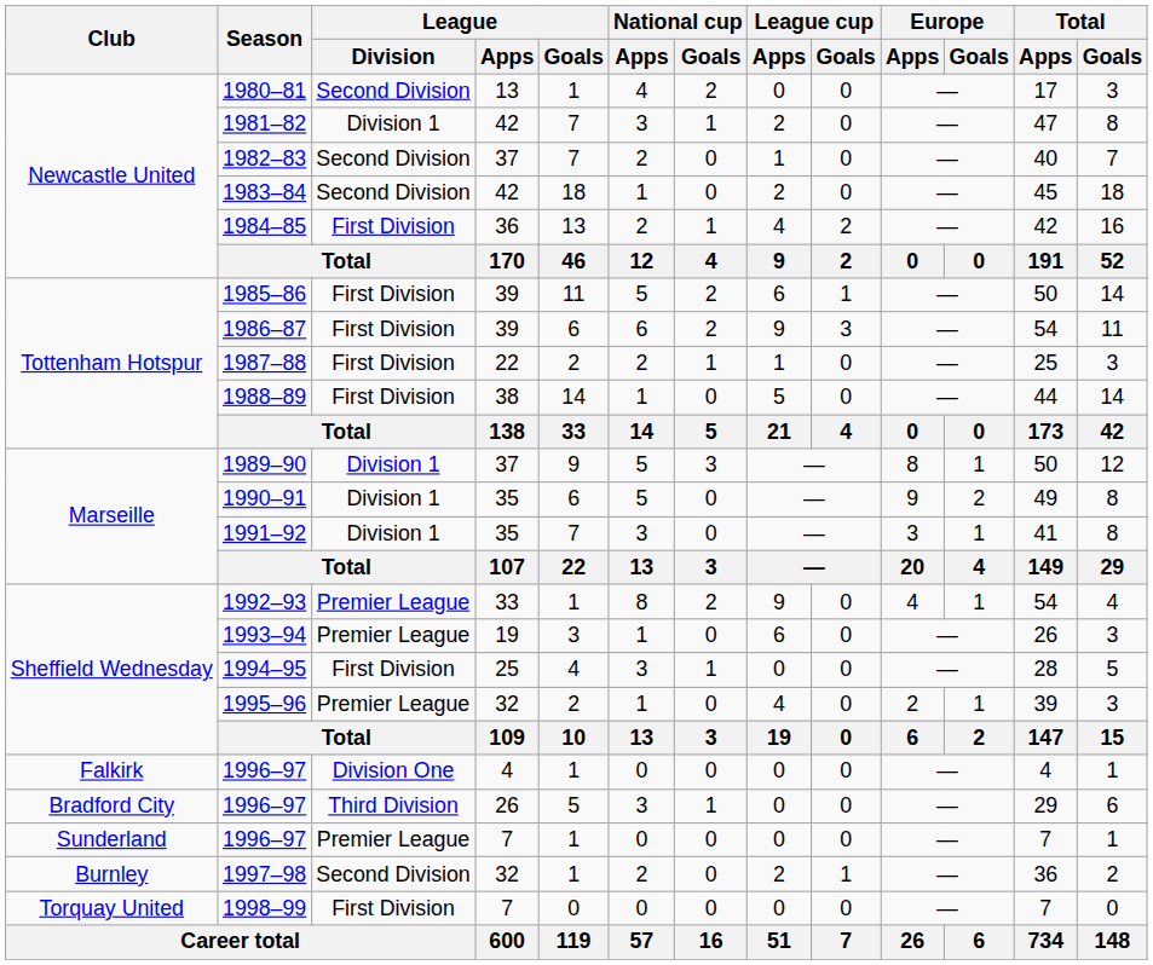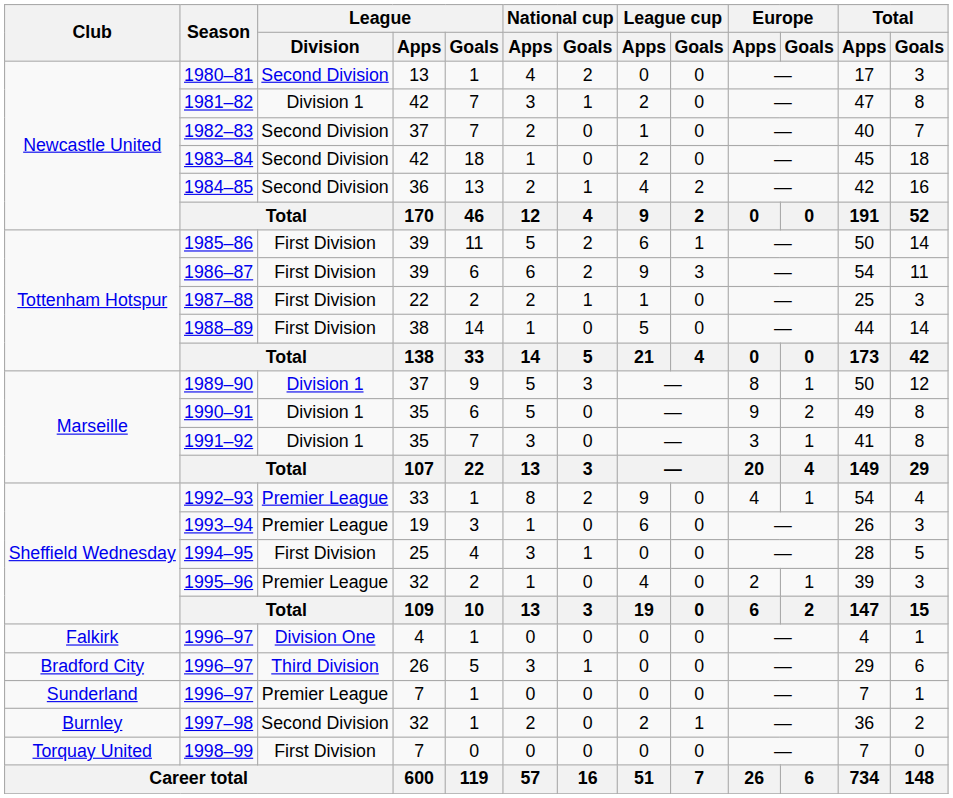 <table class="wikitable" style="text-align:center">
 <tr>
 <th rowspan="2">Club</th>
 <th rowspan="2">Season</th>
 <th colspan="3">League</th>
 <th colspan="2">National cup</th>
 <th colspan="2">League cup</th>
 <th colspan="2">Europe</th>
 <th colspan="2">Total</th>
 </tr>
 <tr>
 <th>Division</th>
 <th>Apps</th>
 <th>Goals</th>
 <th>Apps</th>
 <th>Goals</th>
 <th>Apps</th>
 <th>Goals</th>
 <th>Apps</th>
 <th>Goals</th>
 <th>Apps</th>
 <th>Goals</th>
 </tr>
 <tr>
 <td rowspan="6"><a href='#'>Newcastle United</a></td>
 <td><a href='#'>1980–81</a></td>
 <td><a href='#'>Second Division</a></td>
 <td>13</td>
 <td>1</td>
 <td>4</td>
 <td>2</td>
 <td>0</td>
 <td>0</td>
 <td colspan="2">—</td>
 <td>17</td>
 <td>3</td>
 </tr>
 <tr>
 <td><a href='#'>1981–82</a></td>
 <td>Division 1</td>
 <td>42</td>
 <td>7</td>
 <td>3</td>
 <td>1</td>
 <td>2</td>
 <td>0</td>
 <td colspan="2">—</td>
 <td>47</td>
 <td>8</td>
 </tr>
 <tr>
 <td><a href='#'>1982–83</a></td>
 <td>Second Division</td>
 <td>37</td>
 <td>7</td>
 <td>2</td>
 <td>0</td>
 <td>1</td>
 <td>0</td>
 <td colspan="2">—</td>
 <td>40</td>
 <td>7</td>
 </tr>
 <tr>
 <td><a href='#'>1983–84</a></td>
 <td>Second Division</td>
 <td>42</td>
 <td>18</td>
 <td>1</td>
 <td>0</td>
 <td>2</td>
 <td>0</td>
 <td colspan="2">—</td>
 <td>45</td>
 <td>18</td>
 </tr>
 <tr>
 <td><a href='#'>1984–85</a></td>
-<td><a href='#'>First Division</a></td>
+<td>Second Division</td>
 <td>36</td>
 <td>13</td>
 <td>2</td>
 <td>1</td>
 <td>4</td>
 <td>2</td>
 <td colspan="2">—</td>
 <td>42</td>
 <td>16</td>
 </tr>
 <tr>
 <th colspan="2">Total</th>
 <th>170</th>
 <th>46</th>
 <th>12</th>
 <th>4</th>
 <th>9</th>
 <th>2</th>
 <th>0</th>
 <th>0</th>
 <th>191</th>
 <th>52</th>
 </tr>
 <tr>
 <td rowspan="5"><a href='#'>Tottenham Hotspur</a></td>
 <td><a href='#'>1985–86</a></td>
 <td>First Division</td>
 <td>39</td>
 <td>11</td>
 <td>5</td>
 <td>2</td>
 <td>6</td>
 <td>1</td>
 <td colspan="2">—</td>
 <td>50</td>
 <td>14</td>
 </tr>
 <tr>
 <td><a href='#'>1986–87</a></td>
 <td>First Division</td>
 <td>39</td>
 <td>6</td>
 <td>6</td>
 <td>2</td>
 <td>9</td>
 <td>3</td>
 <td colspan="2">—</td>
 <td>54</td>
 <td>11</td>
 </tr>
 <tr>
 <td><a href='#'>1987–88</a></td>
 <td>First Division</td>
 <td>22</td>
 <td>2</td>
 <td>2</td>
 <td>1</td>
 <td>1</td>
 <td>0</td>
 <td colspan="2">—</td>
 <td>25</td>
 <td>3</td>
 </tr>
 <tr>
 <td><a href='#'>1988–89</a></td>
 <td>First Division</td>
 <td>38</td>
 <td>14</td>
 <td>1</td>
 <td>0</td>
 <td>5</td>
 <td>0</td>
 <td colspan="2">—</td>
 <td>44</td>
 <td>14</td>
 </tr>
 <tr>
 <th colspan="2">Total</th>
 <th>138</th>
 <th>33</th>
 <th>14</th>
 <th>5</th>
 <th>21</th>
 <th>4</th>
 <th>0</th>
 <th>0</th>
 <th>173</th>
 <th>42</th>
 </tr>
 <tr>
 <td rowspan="4"><a href='#'>Marseille</a></td>
 <td><a href='#'>1989–90</a></td>
 <td><a href='#'>Division 1</a></td>
 <td>37</td>
 <td>9</td>
 <td>5</td>
 <td>3</td>
 <td colspan="2">—</td>
 <td>8</td>
 <td>1</td>
 <td>50</td>
 <td>12</td>
 </tr>
 <tr>
 <td><a href='#'>1990–91</a></td>
 <td>Division 1</td>
 <td>35</td>
 <td>6</td>
 <td>5</td>
 <td>0</td>
 <td colspan="2">—</td>
 <td>9</td>
 <td>2</td>
 <td>49</td>
 <td>8</td>
 </tr>
 <tr>
 <td><a href='#'>1991–92</a></td>
 <td>Division 1</td>
 <td>35</td>
 <td>7</td>
 <td>3</td>
 <td>0</td>
 <td colspan="2">—</td>
 <td>3</td>
 <td>1</td>
 <td>41</td>
 <td>8</td>
 </tr>
 <tr>
 <th colspan="2">Total</th>
 <th>107</th>
 <th>22</th>
 <th>13</th>
 <th>3</th>
 <th colspan="2">—</th>
 <th>20</th>
 <th>4</th>
 <th>149</th>
 <th>29</th>
 </tr>
 <tr>
 <td rowspan="5"><a href='#'>Sheffield Wednesday</a></td>
 <td><a href='#'>1992–93</a></td>
 <td><a href='#'>Premier League</a></td>
 <td>33</td>
 <td>1</td>
 <td>8</td>
 <td>2</td>
 <td>9</td>
 <td>0</td>
 <td>4</td>
 <td>1</td>
 <td>54</td>
 <td>4</td>
 </tr>
 <tr>
 <td><a href='#'>1993–94</a></td>
 <td>Premier League</td>
 <td>19</td>
 <td>3</td>
 <td>1</td>
 <td>0</td>
 <td>6</td>
 <td>0</td>
 <td colspan="2">—</td>
 <td>26</td>
 <td>3</td>
 </tr>
 <tr>
 <td><a href='#'>1994–95</a></td>
 <td>First Division</td>
 <td>25</td>
 <td>4</td>
 <td>3</td>
 <td>1</td>
 <td>0</td>
 <td>0</td>
 <td colspan="2">—</td>
 <td>28</td>
 <td>5</td>
 </tr>
 <tr>
 <td><a href='#'>1995–96</a></td>
 <td>Premier League</td>
 <td>32</td>
 <td>2</td>
 <td>1</td>
 <td>0</td>
 <td>4</td>
 <td>0</td>
 <td>2</td>
 <td>1</td>
 <td>39</td>
 <td>3</td>
 </tr>
 <tr>
 <th colspan="2">Total</th>
 <th>109</th>
 <th>10</th>
 <th>13</th>
 <th>3</th>
 <th>19</th>
 <th>0</th>
 <th>6</th>
 <th>2</th>
 <th>147</th>
 <th>15</th>
 </tr>
 <tr>
 <td><a href='#'>Falkirk</a></td>
 <td><a href='#'>1996–97</a></td>
 <td><a href='#'>Division One</a></td>
 <td>4</td>
 <td>1</td>
 <td>0</td>
 <td>0</td>
 <td>0</td>
 <td>0</td>
 <td colspan="2">—</td>
 <td>4</td>
 <td>1</td>
 </tr>
 <tr>
 <td><a href='#'>Bradford City</a></td>
 <td><a href='#'>1996–97</a></td>
 <td><a href='#'>Third Division</a></td>
 <td>26</td>
 <td>5</td>
 <td>3</td>
 <td>1</td>
 <td>0</td>
 <td>0</td>
 <td colspan="2">—</td>
 <td>29</td>
 <td>6</td>
 </tr>
 <tr>
 <td><a href='#'>Sunderland</a></td>
 <td><a href='#'>1996–97</a></td>
 <td>Premier League</td>
 <td>7</td>
 <td>1</td>
 <td>0</td>
 <td>0</td>
 <td>0</td>
 <td>0</td>
 <td colspan="2">—</td>
 <td>7</td>
 <td>1</td>
 </tr>
 <tr>
 <td><a href='#'>Burnley</a></td>
 <td><a href='#'>1997–98</a></td>
 <td>Second Division</td>
 <td>32</td>
 <td>1</td>
 <td>2</td>
 <td>0</td>
 <td>2</td>
 <td>1</td>
 <td colspan="2">—</td>
 <td>36</td>
 <td>2</td>
 </tr>
 <tr>
 <td><a href='#'>Torquay United</a></td>
 <td><a href='#'>1998–99</a></td>
 <td>First Division</td>
 <td>7</td>
 <td>0</td>
 <td>0</td>
 <td>0</td>
 <td>0</td>
 <td>0</td>
 <td colspan="2">—</td>
 <td>7</td>
 <td>0</td>
 </tr>
 <tr>
 <th colspan="3">Career total</th>
 <th>600</th>
 <th>119</th>
 <th>57</th>
 <th>16</th>
 <th>51</th>
 <th>7</th>
 <th>26</th>
 <th>6</th>
 <th>734</th>
 <th>148</th>
 </tr>
 </table>
